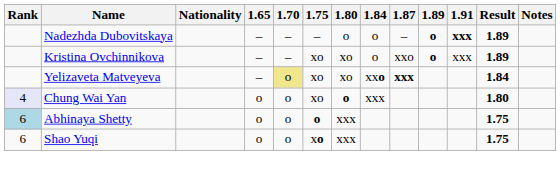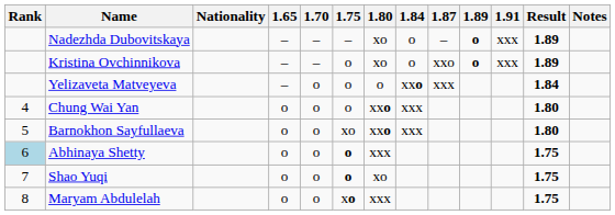 <table class="wikitable sortable" style="text-align:center">
 <tr>
 <th>Rank</th>
 <th>Name</th>
 <th>Nationality</th>
 <th>1.65</th>
 <th>1.70</th>
 <th>1.75</th>
 <th>1.80</th>
 <th>1.84</th>
 <th>1.87</th>
 <th>1.89</th>
 <th>1.91</th>
 <th>Result</th>
 <th>Notes</th>
 </tr>
 <tr>
 <td></td>
 <td align=left><a href='#'>Nadezhda Dubovitskaya</a></td>
 <td align=left></td>
 <td>–</td>
 <td>–</td>
 <td>–</td>
-<td>o</td>
+<td>xo</td>
 <td>o</td>
 <td>–</td>
 <td><strong>o</strong></td>
-<td><strong>xxx</strong></td>
+<td>xxx</td>
 <td><strong>1.89</strong></td>
 <td></td>
 </tr>
 <tr>
 <td></td>
 <td align=left><a href='#'>Kristina Ovchinnikova</a></td>
 <td align=left></td>
 <td>–</td>
 <td>–</td>
-<td>xo</td>
+<td>o</td>
 <td>xo</td>
 <td>o</td>
 <td>xxo</td>
 <td><strong>o</strong></td>
 <td>xxx</td>
 <td><strong>1.89</strong></td>
 <td></td>
 </tr>
 <tr>
 <td></td>
 <td align=left><a href='#'>Yelizaveta Matveyeva</a></td>
 <td align=left></td>
 <td>–</td>
-<td style="background: khaki;">o</td>
-<td>xo</td>
-<td>xo</td>
+<td>o</td>
+<td>o</td>
+<td>o</td>
 <td>xx<strong>o</strong></td>
-<td><strong>xxx</strong></td>
+<td>xxx</td>
 <td></td>
 <td></td>
 <td><strong>1.84</strong></td>
 <td></td>
 </tr>
 <tr>
-<td style="background: lavender;">4</td>
+<td>4</td>
 <td align=left><a href='#'>Chung Wai Yan</a></td>
 <td align=left></td>
 <td>o</td>
 <td>o</td>
+<td>o</td>
+<td>xx<strong>o</strong></td>
+<td>xxx</td>
+<td></td>
+<td></td>
+<td></td>
+<td><strong>1.80</strong></td>
+<td></td>
+</tr>
+<tr>
+<td>5</td>
+<td align=left><a href='#'>Barnokhon Sayfullaeva</a></td>
+<td align=left></td>
+<td>o</td>
+<td>o</td>
 <td>xo</td>
-<td><strong>o</strong></td>
+<td>xx<strong>o</strong></td>
 <td>xxx</td>
 <td></td>
 <td></td>
 <td></td>
 <td><strong>1.80</strong></td>
 <td></td>
 </tr>
 <tr>
 <td style="background: lightblue;">6</td>
 <td align=left><a href='#'>Abhinaya Shetty</a></td>
 <td align=left></td>
 <td>o</td>
 <td>o</td>
 <td><strong>o</strong></td>
 <td>xxx</td>
 <td></td>
 <td></td>
 <td></td>
 <td></td>
 <td><strong>1.75</strong></td>
 <td></td>
 </tr>
 <tr>
-<td>6</td>
+<td>7</td>
 <td align=left><a href='#'>Shao Yuqi</a></td>
+<td align=left></td>
+<td>o</td>
+<td>o</td>
+<td><strong>o</strong></td>
+<td>xo</td>
+<td></td>
+<td></td>
+<td></td>
+<td></td>
+<td><strong>1.75</strong></td>
+<td></td>
+</tr>
+<tr>
+<td>8</td>
+<td align=left><a href='#'>Maryam Abdulelah</a></td>
 <td align=left></td>
 <td>o</td>
 <td>o</td>
 <td>x<strong>o</strong></td>
 <td>xxx</td>
 <td></td>
 <td></td>
 <td></td>
 <td></td>
 <td><strong>1.75</strong></td>
 <td></td>
 </tr>
 </table>
